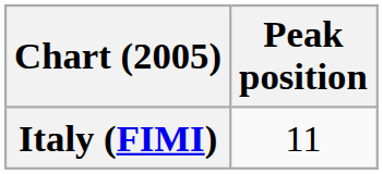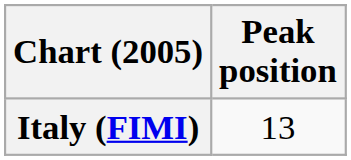 <table class="wikitable sortable plainrowheaders" style="text-align:center">
 <tr>
 <th scope="col">Chart (2005)</th>
 <th scope="col">Peak<br>position</th>
 </tr>
 <tr>
 <th scope="row">Italy (<a href='#'>FIMI</a>)</th>
-<td>11</td>
+<td>13</td>
 </tr>
 </table>
